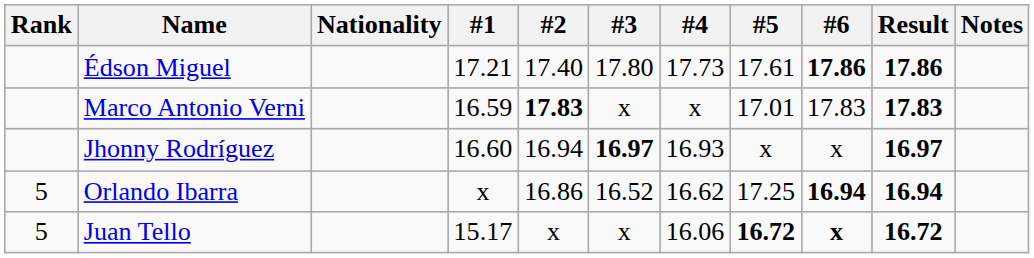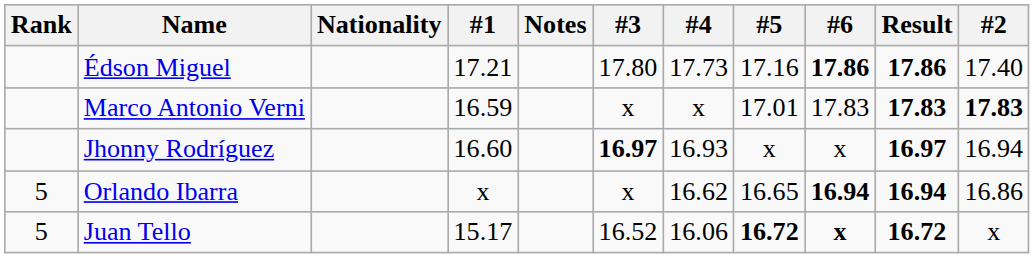 <table class="wikitable sortable" style="text-align:center">
 <tr>
 <th>Rank</th>
 <th>Name</th>
 <th>Nationality</th>
 <th>#1</th>
-<th>#2</th>
+<th>Notes</th>
 <th>#3</th>
 <th>#4</th>
 <th>#5</th>
 <th>#6</th>
 <th>Result</th>
-<th>Notes</th>
+<th>#2</th>
 </tr>
 <tr>
 <td></td>
 <td align=left><a href='#'>Édson Miguel</a></td>
 <td align=left></td>
 <td>17.21</td>
-<td>17.40</td>
+<td></td>
 <td>17.80</td>
 <td>17.73</td>
-<td>17.61</td>
+<td>17.16</td>
 <td><strong>17.86</strong></td>
 <td><strong>17.86</strong></td>
-<td></td>
+<td>17.40</td>
 </tr>
 <tr>
 <td></td>
 <td align=left><a href='#'>Marco Antonio Verni</a></td>
 <td align=left></td>
 <td>16.59</td>
-<td><strong>17.83</strong></td>
+<td></td>
 <td>x</td>
 <td>x</td>
 <td>17.01</td>
 <td>17.83</td>
 <td><strong>17.83</strong></td>
-<td></td>
+<td><strong>17.83</strong></td>
 </tr>
 <tr>
 <td></td>
 <td align=left><a href='#'>Jhonny Rodríguez</a></td>
 <td align=left></td>
 <td>16.60</td>
-<td>16.94</td>
+<td></td>
 <td><strong>16.97</strong></td>
 <td>16.93</td>
 <td>x</td>
 <td>x</td>
 <td><strong>16.97</strong></td>
-<td></td>
+<td>16.94</td>
 </tr>
 <tr>
 <td>5</td>
 <td align=left><a href='#'>Orlando Ibarra</a></td>
 <td align=left></td>
 <td>x</td>
-<td>16.86</td>
-<td>16.52</td>
+<td></td>
+<td>x</td>
 <td>16.62</td>
-<td>17.25</td>
+<td>16.65</td>
 <td><strong>16.94</strong></td>
 <td><strong>16.94</strong></td>
-<td></td>
+<td>16.86</td>
 </tr>
 <tr>
 <td>5</td>
 <td align=left><a href='#'>Juan Tello</a></td>
 <td align=left></td>
 <td>15.17</td>
-<td>x</td>
-<td>x</td>
+<td></td>
+<td>16.52</td>
 <td>16.06</td>
 <td><strong>16.72</strong></td>
 <td><strong>x</strong></td>
 <td><strong>16.72</strong></td>
-<td></td>
+<td>x</td>
 </tr>
 </table>
